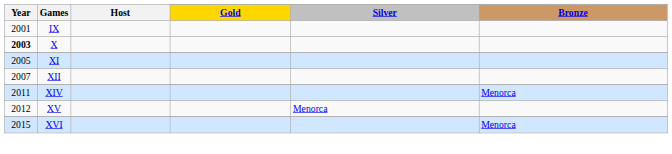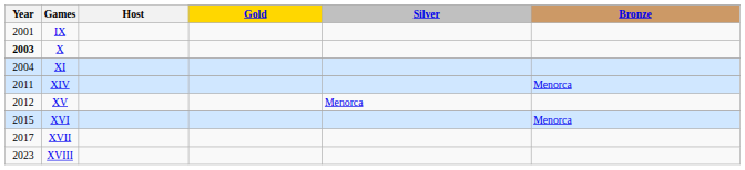 <table class="wikitable" style="text-align: center; font-size:95%;">
 <tr>
 <th rowspan="2" style="width:5%;">Year</th>
 <th rowspan="2" style="width:5%;">Games</th>
 <th rowspan="2" style="width:15%;">Host</th>
 </tr>
 <tr>
 <th style="background-color: gold"><a href='#'>Gold</a></th>
 <th style="background-color: silver"><a href='#'>Silver</a></th>
 <th style="background-color: #CC9966"><a href='#'>Bronze</a></th>
 </tr>
 <tr>
 <td>2001</td>
 <td align=center><a href='#'>IX</a></td>
 <td align="left"></td>
 <td align="left"></td>
 <td align="left"></td>
 <td align="left"></td>
 </tr>
 <tr>
 <td><strong>2003</strong></td>
 <td align=center><a href='#'>X</a></td>
 <td align="left"></td>
 <td align="left"></td>
 <td align="left"></td>
 <td align="left"></td>
 </tr>
 <tr>
 </tr>
 <tr style="text-align:center; background:#d0e7ff;">
-<td>2005</td>
+<td>2004</td>
 <td align=center><a href='#'>XI</a></td>
-<td align="left"></td>
-<td align="left"></td>
-<td align="left"></td>
-<td align="left"></td>
-</tr>
-<tr>
-<td>2007</td>
-<td align=center><a href='#'>XII</a></td>
 <td align="left"></td>
 <td align="left"></td>
 <td align="left"></td>
 <td align="left"></td>
 </tr>
 <tr>
 </tr>
 <tr style="text-align:center; background:#d0e7ff;">
 <td>2011</td>
 <td align=center><a href='#'>XIV</a></td>
 <td align="left"></td>
 <td align="left"></td>
 <td align="left"></td>
 <td align=left> <a href='#'>Menorca</a></td>
 </tr>
 <tr>
 <td>2012</td>
 <td align=center><a href='#'>XV</a></td>
 <td align="left"></td>
 <td align="left"></td>
 <td align=left> <a href='#'>Menorca</a></td>
 <td align="left"></td>
 </tr>
 <tr>
 </tr>
 <tr style="text-align:center; background:#d0e7ff;">
 <td>2015</td>
 <td align=center><a href='#'>XVI</a></td>
 <td align="left"></td>
 <td align="left"></td>
 <td align="left"></td>
 <td align=left> <a href='#'>Menorca</a></td>
 </tr>
+<tr>
+<td>2017</td>
+<td align=center><a href='#'>XVII</a></td>
+<td align="left"></td>
+<td align="left"></td>
+<td align="left"></td>
+<td align=left></td>
+</tr>
+<tr>
+<td>2023</td>
+<td align=center><a href='#'>XVIII</a></td>
+<td align="left"></td>
+<td align="left"></td>
+<td align="left"></td>
+<td align=left></td>
+</tr>
 </table>
